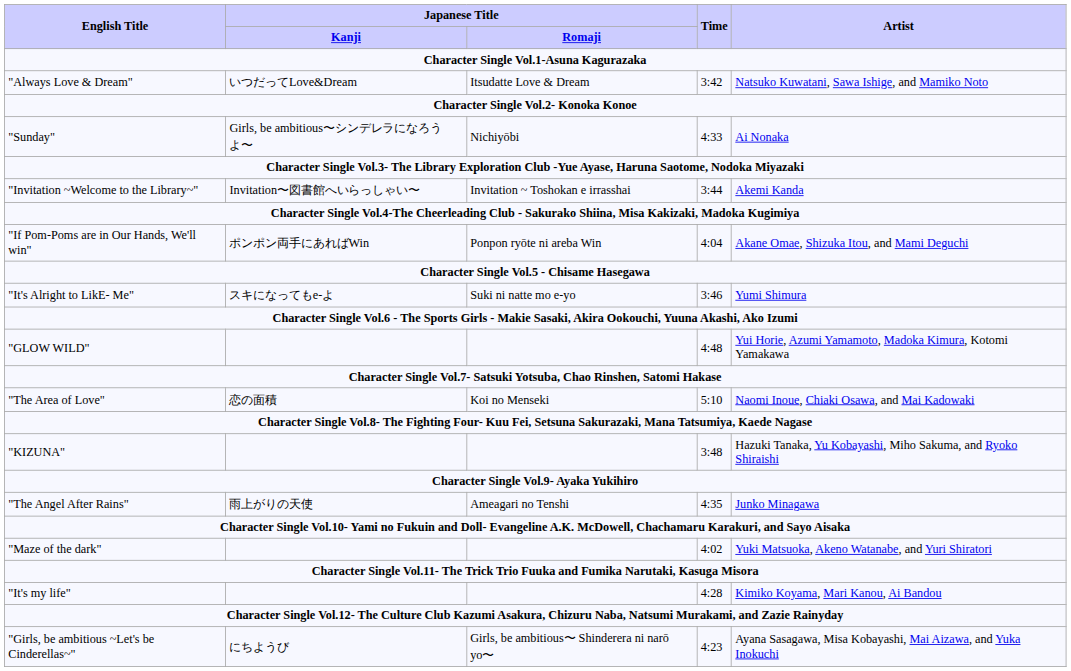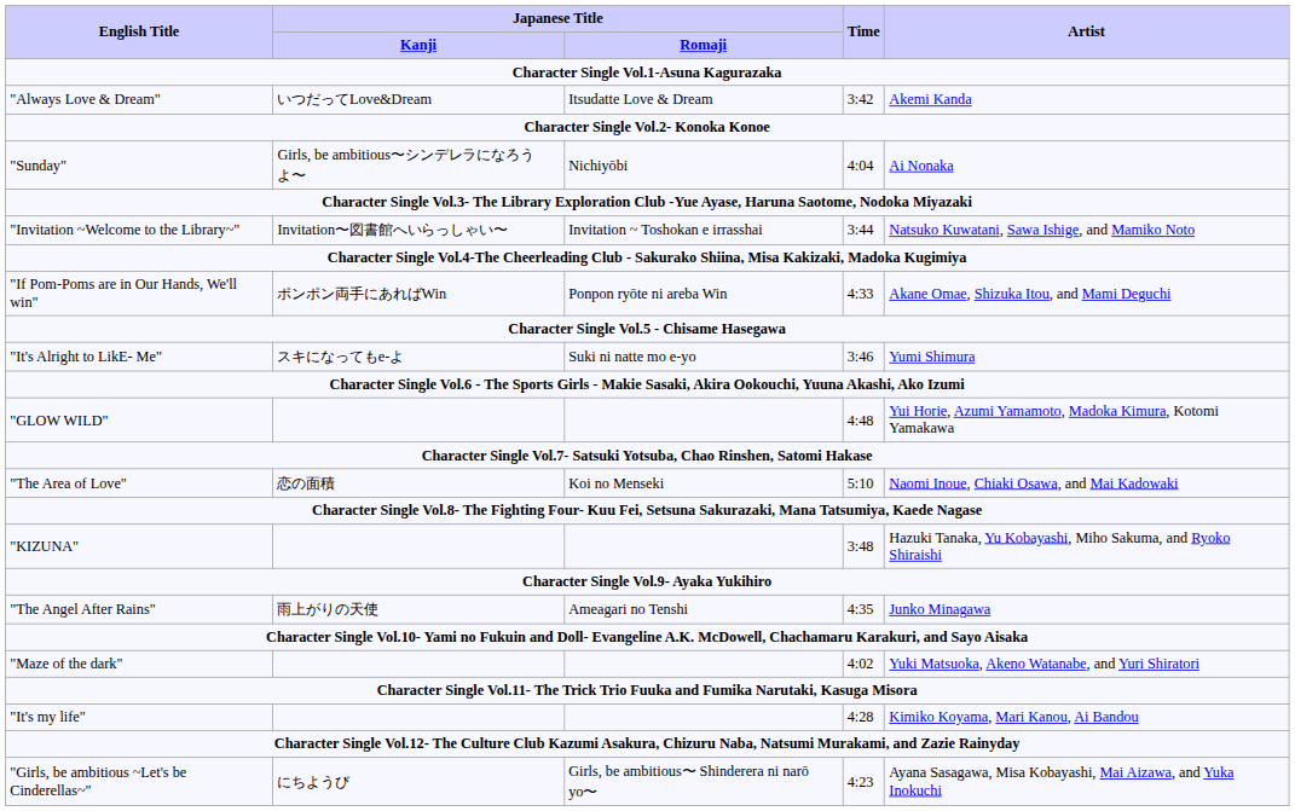 <table border="" cellpadding="4" cellspacing="0" style="border: 1px #aaaaaa solid; border-collapse: collapse; padding: 0.2em; margin: 1em 1em 1em 0; background: #f7f8ff; font-size:0.9em">
 <tr valign="middle" bgcolor="#ccccff">
 <th rowspan="2">English Title</th>
 <th colspan="2">Japanese Title</th>
 <th rowspan="2">Time</th>
 <th rowspan="2">Artist</th>
 </tr>
 <tr bgcolor="#ccccff">
 <th><a href='#'>Kanji</a></th>
 <th><a href='#'>Romaji</a></th>
 </tr>
 <tr>
 <th colspan=6>Character Single Vol.1-Asuna Kagurazaka</th>
 </tr>
 <tr>
 <td>"Always Love & Dream"</td>
 <td>いつだってLove&Dream</td>
 <td>Itsudatte Love & Dream</td>
 <td>3:42</td>
-<td><a href='#'>Natsuko Kuwatani</a>, <a href='#'>Sawa Ishige</a>, and <a href='#'>Mamiko Noto</a></td>
+<td><a href='#'>Akemi Kanda</a></td>
 </tr>
 <tr>
 <th colspan=6>Character Single Vol.2- Konoka Konoe</th>
 </tr>
 <tr>
 <td>"Sunday"</td>
 <td>Girls, be ambitious〜シンデレラになろうよ〜</td>
 <td>Nichiyōbi</td>
-<td>4:33</td>
+<td>4:04</td>
 <td><a href='#'>Ai Nonaka</a></td>
 </tr>
 <tr>
 <th colspan=6>Character Single Vol.3- The Library Exploration Club -Yue Ayase, Haruna Saotome, Nodoka Miyazaki</th>
 </tr>
 <tr>
 <td>"Invitation ~Welcome to the Library~"</td>
 <td>Invitation〜図書館へいらっしゃい〜</td>
 <td>Invitation ~ Toshokan e irrasshai</td>
 <td>3:44</td>
-<td><a href='#'>Akemi Kanda</a></td>
+<td><a href='#'>Natsuko Kuwatani</a>, <a href='#'>Sawa Ishige</a>, and <a href='#'>Mamiko Noto</a></td>
 </tr>
 <tr>
 <th colspan=6>Character Single Vol.4-The Cheerleading Club - Sakurako Shiina, Misa Kakizaki, Madoka Kugimiya</th>
 </tr>
 <tr>
 <td>"If Pom-Poms are in Our Hands, We'll win"</td>
 <td>ポンポン両手にあればWin</td>
 <td>Ponpon ryōte ni areba Win</td>
-<td>4:04</td>
+<td>4:33</td>
 <td><a href='#'>Akane Omae</a>, <a href='#'>Shizuka Itou</a>, and <a href='#'>Mami Deguchi</a></td>
 </tr>
 <tr>
 <th colspan=6>Character Single Vol.5 - Chisame Hasegawa</th>
 </tr>
 <tr>
 <td>"It's Alright to LikE- Me"</td>
 <td>スキになってもe-よ</td>
 <td>Suki ni natte mo e-yo</td>
 <td>3:46</td>
 <td><a href='#'>Yumi Shimura</a></td>
 </tr>
 <tr>
 <th colspan=6>Character Single Vol.6 - The Sports Girls - Makie Sasaki, Akira Ookouchi, Yuuna Akashi, Ako Izumi</th>
 </tr>
 <tr>
 <td>"GLOW WILD"</td>
 <td></td>
 <td></td>
 <td>4:48</td>
 <td><a href='#'>Yui Horie</a>, <a href='#'>Azumi Yamamoto</a>, <a href='#'>Madoka Kimura</a>, Kotomi Yamakawa</td>
 </tr>
 <tr>
 <th colspan=6>Character Single Vol.7- Satsuki Yotsuba, Chao Rinshen, Satomi Hakase</th>
 </tr>
 <tr>
 <td>"The Area of Love"</td>
 <td>恋の面積</td>
 <td>Koi no Menseki</td>
 <td>5:10</td>
 <td><a href='#'>Naomi Inoue</a>, <a href='#'>Chiaki Osawa</a>, and <a href='#'>Mai Kadowaki</a></td>
 </tr>
 <tr>
 <th colspan=6>Character Single Vol.8- The Fighting Four- Kuu Fei, Setsuna Sakurazaki, Mana Tatsumiya, Kaede Nagase</th>
 </tr>
 <tr>
 <td>"KIZUNA"</td>
 <td></td>
 <td></td>
 <td>3:48</td>
 <td>Hazuki Tanaka, <a href='#'>Yu Kobayashi</a>, Miho Sakuma, and <a href='#'>Ryoko Shiraishi</a></td>
 </tr>
 <tr>
 <th colspan=6>Character Single Vol.9-  Ayaka Yukihiro</th>
 </tr>
 <tr>
 <td>"The Angel After Rains"</td>
 <td>雨上がりの天使</td>
 <td>Ameagari no Tenshi</td>
 <td>4:35</td>
 <td><a href='#'>Junko Minagawa</a></td>
 </tr>
 <tr>
 <th colspan=6>Character Single Vol.10- Yami no Fukuin and Doll- Evangeline A.K. McDowell, Chachamaru Karakuri, and Sayo Aisaka</th>
 </tr>
 <tr>
 <td>"Maze of the dark"</td>
 <td></td>
 <td></td>
 <td>4:02</td>
 <td><a href='#'>Yuki Matsuoka</a>, <a href='#'>Akeno Watanabe</a>, and <a href='#'>Yuri Shiratori</a></td>
 </tr>
 <tr>
 <th colspan=6>Character Single Vol.11- The Trick Trio Fuuka and Fumika Narutaki, Kasuga Misora</th>
 </tr>
 <tr>
 <td>"It's my life"</td>
 <td></td>
 <td></td>
 <td>4:28</td>
 <td><a href='#'>Kimiko Koyama</a>, <a href='#'>Mari Kanou</a>, <a href='#'>Ai Bandou</a></td>
 </tr>
 <tr>
 <th colspan=6>Character Single Vol.12- The Culture Club Kazumi Asakura, Chizuru Naba, Natsumi Murakami, and Zazie Rainyday</th>
 </tr>
 <tr>
 <td>"Girls, be ambitious ~Let's be Cinderellas~"</td>
 <td>にちようび</td>
 <td>Girls, be ambitious〜 Shinderera ni narō yo〜</td>
 <td>4:23</td>
 <td>Ayana Sasagawa, Misa Kobayashi, <a href='#'>Mai Aizawa</a>, and <a href='#'>Yuka Inokuchi</a></td>
 </tr>
 </table>
